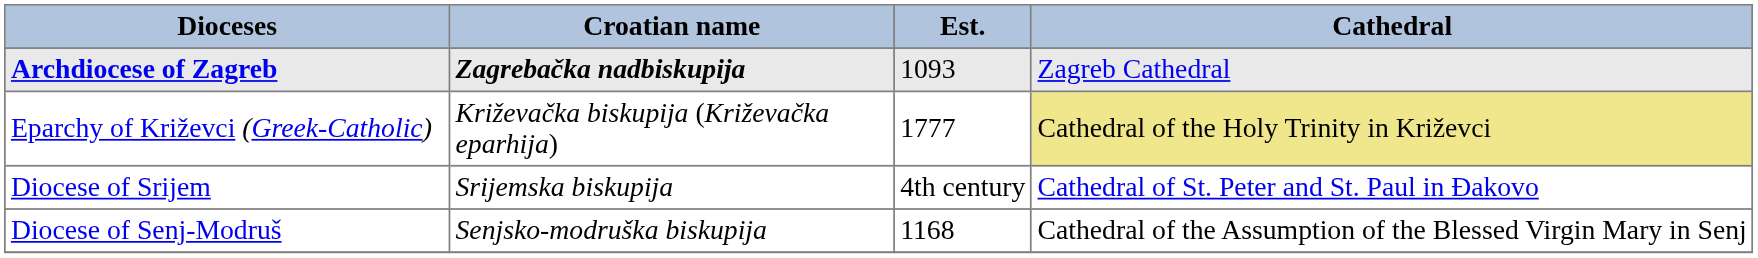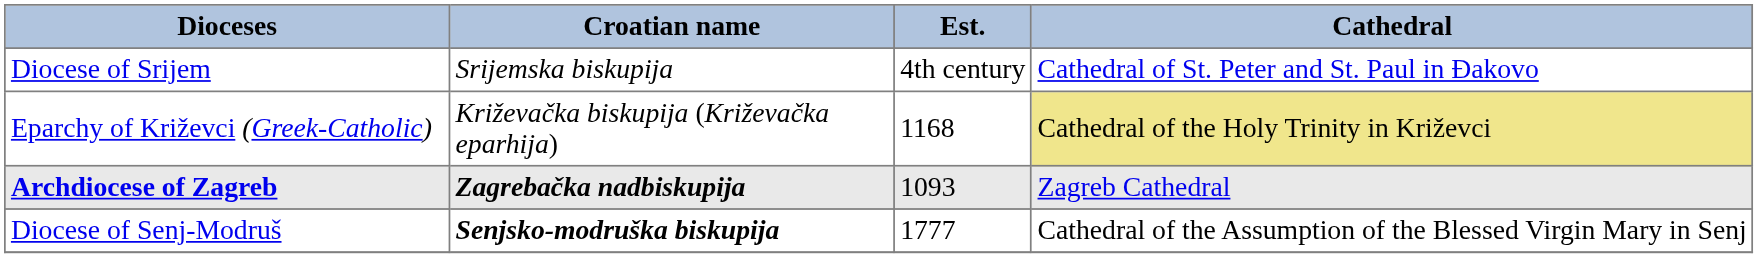 <table border="1" cellpadding="3" cellspacing="0" style="empty-cells:show; border-collapse:collapse">
 <tr style="background:#B0C4DE;">
 <th>Dioceses</th>
 <th>Croatian name</th>
 <th>Est.</th>
 <th>Cathedral</th>
 </tr>
 <tr>
+<td><a href='#'>Diocese of Srijem</a></td>
+<td><em>Srijemska biskupija</em></td>
+<td>4th century</td>
+<td><a href='#'>Cathedral of St. Peter and St. Paul in Đakovo</a></td>
+</tr>
+<tr>
+<td><a href='#'>Eparchy of Križevci</a> <em>(<a href='#'>Greek-Catholic</a>)</em></td>
+<td><em>Križevačka biskupija</em> (<em>Križevačka eparhija</em>)</td>
+<td>1168</td>
+<td style="background: khaki;">Cathedral of the Holy Trinity in Križevci</td>
+</tr>
+<tr>
 <td style = "background:#E9E9E9;" width="250"><strong><a href='#'>Archdiocese of Zagreb</a></strong></td>
 <td style = "background:#E9E9E9;" width="250"><strong><em>Zagrebačka nadbiskupija</em></strong></td>
 <td style = "background:#E9E9E9;">1093</td>
 <td style = "background:#E9E9E9;"><a href='#'>Zagreb Cathedral</a></td>
 </tr>
 <tr>
-<td><a href='#'>Eparchy of Križevci</a> <em>(<a href='#'>Greek-Catholic</a>)</em></td>
-<td><em>Križevačka biskupija</em> (<em>Križevačka eparhija</em>)</td>
+<td><a href='#'>Diocese of Senj-Modruš</a></td>
+<td><strong><em>Senjsko-modruška biskupija</em></strong></td>
 <td>1777</td>
-<td style="background: khaki;">Cathedral of the Holy Trinity in Križevci</td>
-</tr>
-<tr>
-<td><a href='#'>Diocese of Srijem</a></td>
-<td><em>Srijemska biskupija</em></td>
-<td>4th century</td>
-<td><a href='#'>Cathedral of St. Peter and St. Paul in Đakovo</a></td>
-</tr>
-<tr>
-<td><a href='#'>Diocese of Senj-Modruš</a></td>
-<td><em>Senjsko-modruška biskupija</em></td>
-<td>1168</td>
 <td>Cathedral of the Assumption of the Blessed Virgin Mary in Senj</td>
 </tr>
 <tr>
 </tr>
 </table>
